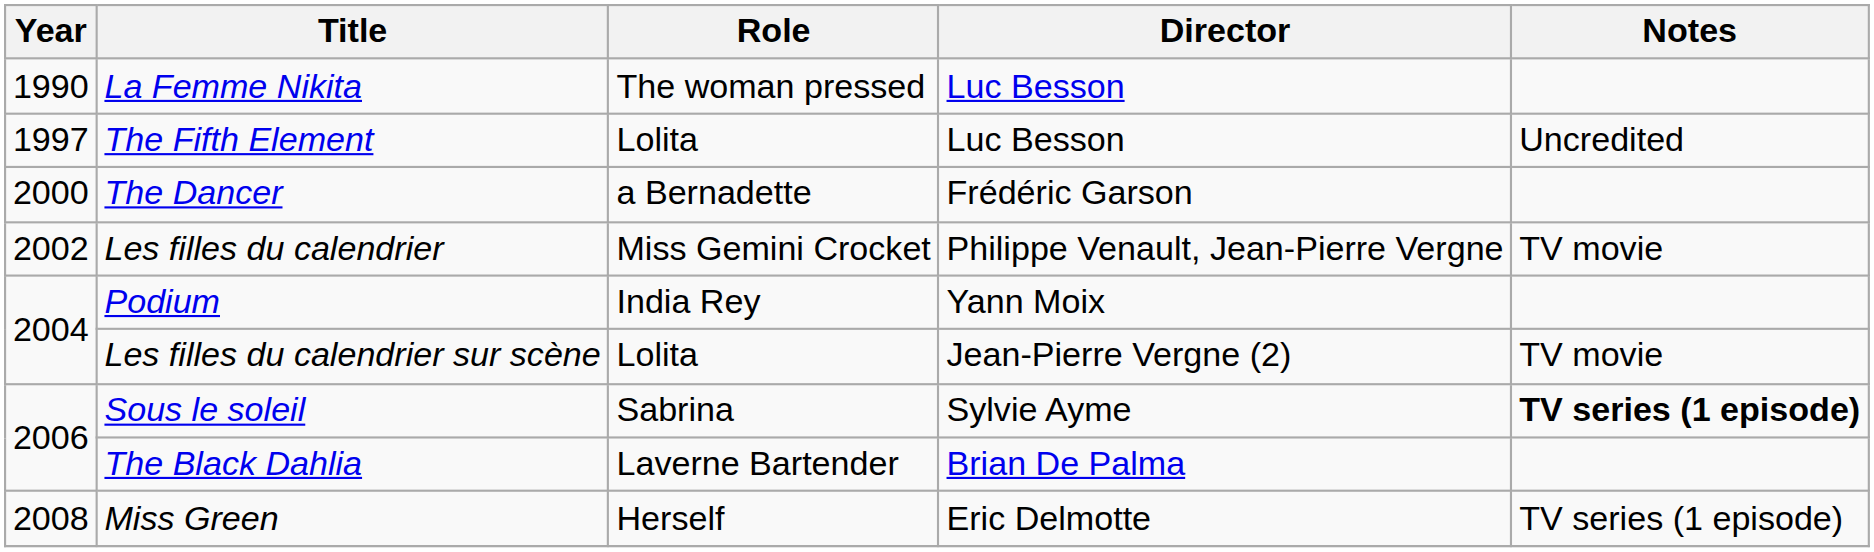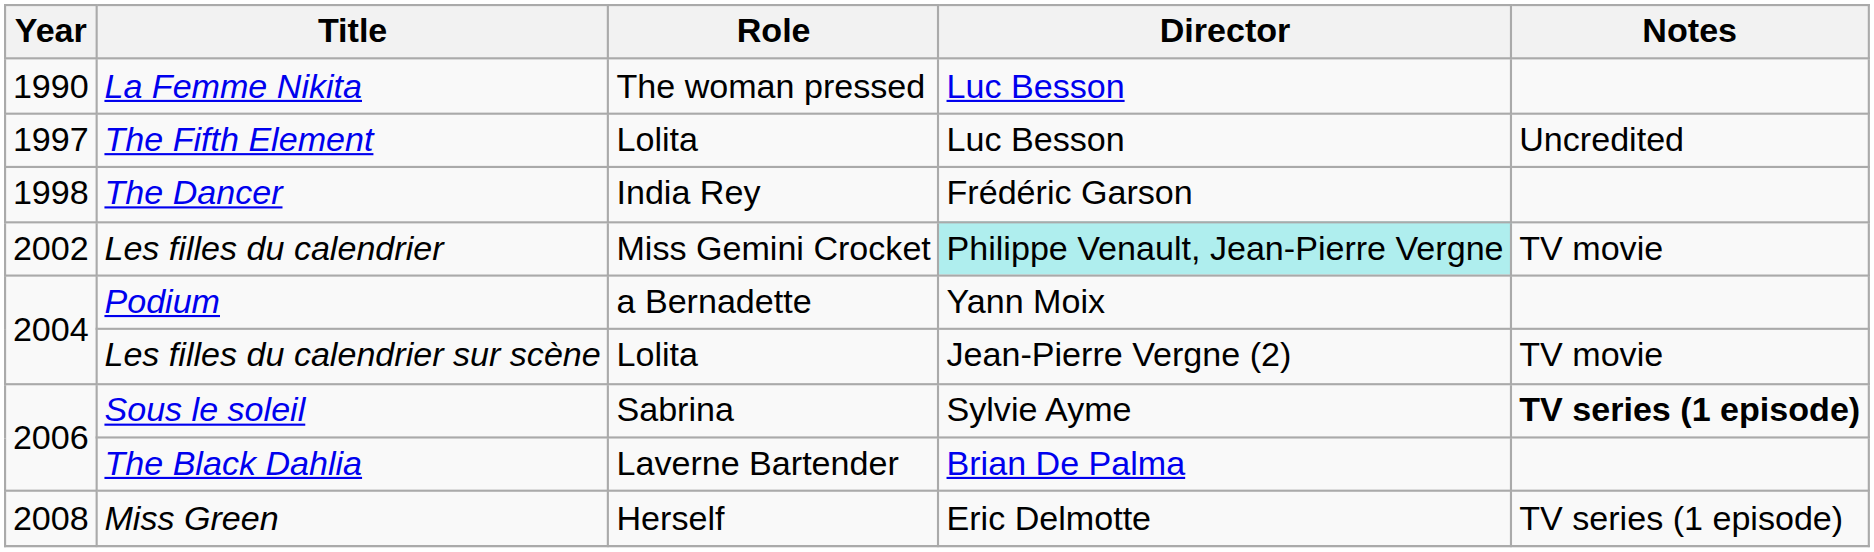 <table class="wikitable sortable">
 <tr>
 <th>Year</th>
 <th>Title</th>
 <th>Role</th>
 <th>Director</th>
 <th class="unsortable">Notes</th>
 </tr>
 <tr>
 <td rowspan=1>1990</td>
 <td><em><a href='#'>La Femme Nikita</a></em></td>
 <td>The woman pressed</td>
 <td><a href='#'>Luc Besson</a></td>
 <td></td>
 </tr>
 <tr>
 <td rowspan=1>1997</td>
 <td><em><a href='#'>The Fifth Element</a></em></td>
 <td>Lolita</td>
 <td>Luc Besson</td>
 <td>Uncredited</td>
 </tr>
 <tr>
-<td rowspan=1>2000</td>
+<td rowspan=1>1998</td>
 <td><em><a href='#'>The Dancer</a></em></td>
-<td>a Bernadette</td>
+<td>India Rey</td>
 <td>Frédéric Garson</td>
 <td></td>
 </tr>
 <tr>
 <td rowspan=1>2002</td>
 <td><em>Les filles du calendrier</em></td>
 <td>Miss Gemini Crocket</td>
-<td>Philippe Venault, Jean-Pierre Vergne</td>
+<td style="background: paleturquoise;">Philippe Venault, Jean-Pierre Vergne</td>
 <td>TV movie</td>
 </tr>
 <tr>
 <td rowspan=2>2004</td>
 <td><em><a href='#'>Podium</a></em></td>
-<td>India Rey</td>
+<td>a Bernadette</td>
 <td>Yann Moix</td>
 <td></td>
 </tr>
 <tr>
 <td><em>Les filles du calendrier sur scène</em></td>
 <td>Lolita</td>
 <td>Jean-Pierre Vergne (2)</td>
 <td>TV movie</td>
 </tr>
 <tr>
 <td rowspan=2>2006</td>
 <td><em><a href='#'>Sous le soleil</a></em></td>
 <td>Sabrina</td>
 <td>Sylvie Ayme</td>
 <td><strong>TV series (1 episode)</strong></td>
 </tr>
 <tr>
 <td><em><a href='#'>The Black Dahlia</a></em></td>
 <td>Laverne Bartender</td>
 <td><a href='#'>Brian De Palma</a></td>
 <td></td>
 </tr>
 <tr>
 <td rowspan=1>2008</td>
 <td><em>Miss Green</em></td>
 <td>Herself</td>
 <td>Eric Delmotte</td>
 <td>TV series (1 episode)</td>
 </tr>
 <tr>
 </tr>
 </table>
